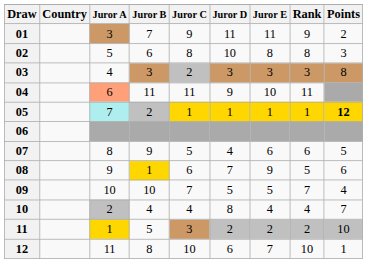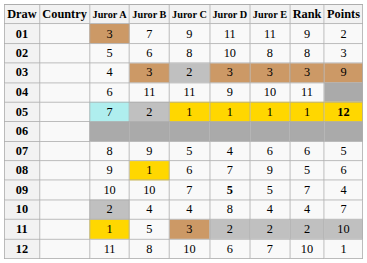 <table class="sortable wikitable collapsible plainrowheaders" style="text-align:center;">
 <tr>
 </tr>
 <tr>
 <th scope="col">Draw</th>
 <th scope="col">Country</th>
 <th scope="col"><small>Juror A</small></th>
 <th scope="col"><small>Juror B</small></th>
 <th scope="col"><small>Juror C</small></th>
 <th scope="col"><small>Juror D</small></th>
 <th scope="col"><small>Juror E</small></th>
 <th scope="col">Rank</th>
 <th scope="col">Points</th>
 </tr>
 <tr>
 <th scope="row" style="text-align:center;">01</th>
 <td style="text-align:left;"></td>
 <td style="background:#CC9966;">3</td>
 <td>7</td>
 <td>9</td>
 <td>11</td>
 <td>11</td>
 <td>9</td>
 <td>2</td>
 </tr>
 <tr>
 <th scope="row" style="text-align:center;">02</th>
 <td style="text-align:left;"></td>
 <td>5</td>
 <td>6</td>
 <td>8</td>
 <td>10</td>
 <td>8</td>
 <td>8</td>
 <td>3</td>
 </tr>
 <tr>
 <th scope="row" style="text-align:center;">03</th>
 <td style="text-align:left;"></td>
 <td>4</td>
 <td style="background:#CC9966;">3</td>
 <td style="background:silver;">2</td>
 <td style="background:#CC9966;">3</td>
 <td style="background:#CC9966;">3</td>
 <td style="background:#CC9966;">3</td>
-<td style="background:#CC9966;">8</td>
+<td style="background:#CC9966;">9</td>
 </tr>
 <tr>
 <th scope="row" style="text-align:center;">04</th>
 <td style="text-align:left;"></td>
-<td style="background: lightsalmon;">6</td>
+<td>6</td>
 <td>11</td>
 <td>11</td>
 <td>9</td>
 <td>10</td>
 <td>11</td>
 <td style="background:#AAAAAA;"></td>
 </tr>
 <tr>
 <th scope="row" style="text-align:center;">05</th>
 <td style="text-align:left;"></td>
 <td style="background: paleturquoise;">7</td>
 <td style="background:silver;">2</td>
 <td style="background:gold;">1</td>
 <td style="background:gold;">1</td>
 <td style="background:gold;">1</td>
 <td style="background:gold;">1</td>
 <td style="background:gold;"><strong>12</strong></td>
 </tr>
 <tr class="sortbottom">
 <th scope="row" style="text-align:center;">06</th>
 <td style="text-align:left;"></td>
 <td style="background:#AAAAAA;"></td>
 <td style="background:#AAAAAA;"></td>
 <td style="background:#AAAAAA;"></td>
 <td style="background:#AAAAAA;"></td>
 <td style="background:#AAAAAA;"></td>
 <td style="background:#AAAAAA;"></td>
 <td style="background:#AAAAAA;"></td>
 </tr>
 <tr>
 <th scope="row" style="text-align:center;">07</th>
 <td style="text-align:left;"></td>
 <td>8</td>
 <td>9</td>
 <td>5</td>
 <td>4</td>
 <td>6</td>
 <td>6</td>
 <td>5</td>
 </tr>
 <tr>
 <th scope="row" style="text-align:center;">08</th>
 <td style="text-align:left;"></td>
 <td>9</td>
 <td style="background:gold;">1</td>
 <td>6</td>
 <td>7</td>
 <td>9</td>
 <td>5</td>
 <td>6</td>
 </tr>
 <tr>
 <th scope="row" style="text-align:center;">09</th>
 <td style="text-align:left;"></td>
 <td>10</td>
 <td>10</td>
 <td>7</td>
-<td>5</td>
+<td><strong>5</strong></td>
 <td>5</td>
 <td>7</td>
 <td>4</td>
 </tr>
 <tr>
 <th scope="row" style="text-align:center;">10</th>
 <td style="text-align:left;"></td>
 <td style="background:silver;">2</td>
 <td>4</td>
 <td>4</td>
 <td>8</td>
 <td>4</td>
 <td>4</td>
 <td>7</td>
 </tr>
 <tr>
 <th scope="row" style="text-align:center;">11</th>
 <td style="text-align:left;"></td>
 <td style="background:gold;">1</td>
 <td>5</td>
 <td style="background:#CC9966;">3</td>
 <td style="background:silver;">2</td>
 <td style="background:silver;">2</td>
 <td style="background:silver;">2</td>
 <td style="background:silver;">10</td>
 </tr>
 <tr>
 <th scope="row" style="text-align:center;">12</th>
 <td style="text-align:left;"></td>
 <td>11</td>
 <td>8</td>
 <td>10</td>
 <td>6</td>
 <td>7</td>
 <td>10</td>
 <td>1</td>
 </tr>
 </table>
